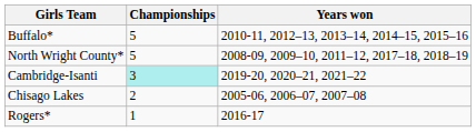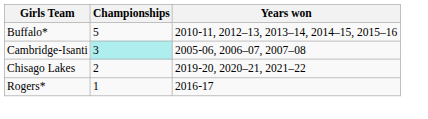 <table class="wikitable">
 <tr>
 <th>Girls Team</th>
 <th>Championships</th>
 <th>Years won</th>
 </tr>
 <tr>
 <td>Buffalo*</td>
 <td>5</td>
 <td>2010-11, 2012–13, 2013–14, 2014–15, 2015–16</td>
 </tr>
 <tr>
-<td>North Wright County*</td>
-<td>5</td>
-<td>2008-09, 2009–10, 2011–12, 2017–18, 2018–19</td>
-</tr>
-<tr>
 <td>Cambridge-Isanti</td>
 <td style="background: paleturquoise;">3</td>
-<td>2019-20, 2020–21, 2021–22</td>
+<td>2005-06, 2006–07, 2007–08</td>
 </tr>
 <tr>
 <td>Chisago Lakes</td>
 <td>2</td>
-<td>2005-06, 2006–07, 2007–08</td>
+<td>2019-20, 2020–21, 2021–22</td>
 </tr>
 <tr>
 <td>Rogers*</td>
 <td>1</td>
 <td>2016-17</td>
 </tr>
 </table>
